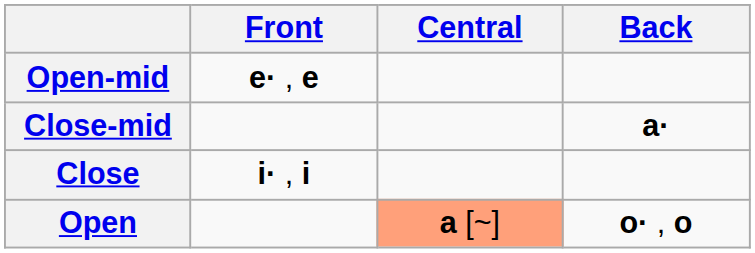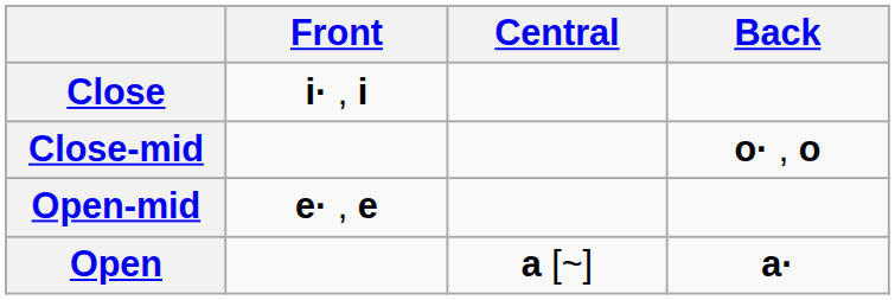 <table class="wikitable">
 <tr>
 <th width="90"></th>
 <th width="90"><a href='#'>Front</a></th>
 <th width="90"><a href='#'>Central</a></th>
 <th width="90"><a href='#'>Back</a></th>
 </tr>
 <tr>
-<th><a href='#'>Open-mid</a></th>
-<td align="center"><strong>e·</strong> , <strong>e</strong> </td>
+<th><a href='#'>Close</a></th>
+<td align="center"><strong>i·</strong> , <strong>i</strong> </td>
 <td></td>
 <td></td>
 </tr>
 <tr>
 <th><a href='#'>Close-mid</a></th>
 <td align="center"></td>
 <td></td>
-<td align="center"><strong>a·</strong> </td>
+<td align="center"><strong>o·</strong> , <strong>o</strong> </td>
 </tr>
 <tr>
-<th><a href='#'>Close</a></th>
-<td align="center"><strong>i·</strong> , <strong>i</strong> </td>
+<th><a href='#'>Open-mid</a></th>
+<td align="center"><strong>e·</strong> , <strong>e</strong> </td>
 <td></td>
 <td></td>
 </tr>
 <tr>
 <th><a href='#'>Open</a></th>
 <td></td>
-<td align="center" style="background: lightsalmon;"><strong>a</strong> [~]</td>
-<td align="center"><strong>o·</strong> , <strong>o</strong> </td>
+<td align="center"><strong>a</strong> [~]</td>
+<td align="center"><strong>a·</strong> </td>
 </tr>
 </table>
